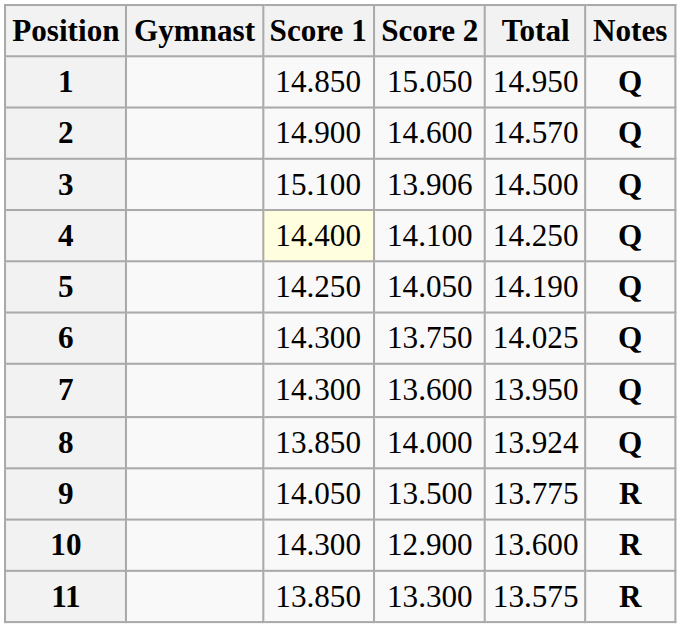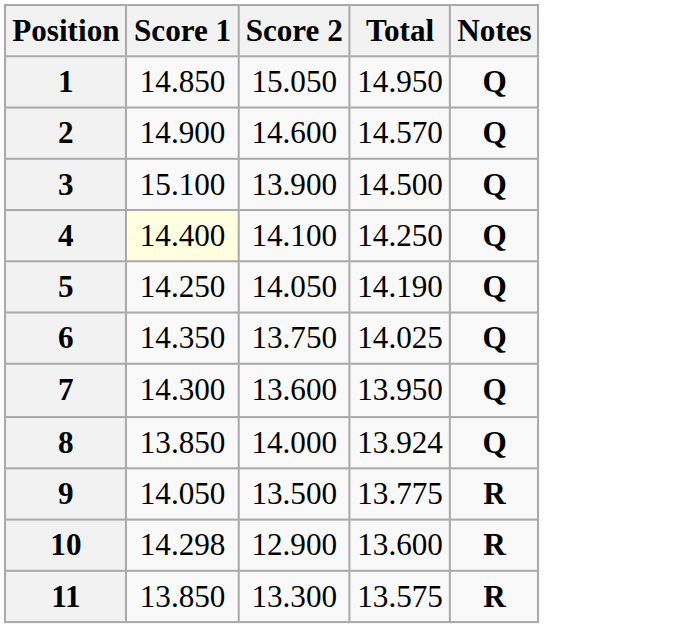 <table class="wikitable sortable" style="text-align:center; font-size:95%">
 <tr>
 <th scope=col>Position</th>
-<th scope=col>Gymnast</th>
 <th scope=col>Score 1</th>
 <th scope=col>Score 2</th>
 <th scope=col>Total</th>
 <th scope=col>Notes</th>
 </tr>
 <tr>
 <th scope=row>1</th>
-<td align="left"></td>
 <td>14.850</td>
 <td>15.050</td>
 <td>14.950</td>
 <td><strong>Q</strong></td>
 </tr>
 <tr>
 <th scope=row>2</th>
-<td align="left"></td>
 <td>14.900</td>
 <td>14.600</td>
 <td>14.570</td>
 <td><strong>Q</strong></td>
 </tr>
 <tr>
 <th scope=row>3</th>
-<td align="left"></td>
 <td>15.100</td>
-<td>13.906</td>
+<td>13.900</td>
 <td>14.500</td>
 <td><strong>Q</strong></td>
 </tr>
 <tr>
 <th scope=row>4</th>
-<td align="left"></td>
 <td style="background: lightyellow;">14.400</td>
 <td>14.100</td>
 <td>14.250</td>
 <td><strong>Q</strong></td>
 </tr>
 <tr>
 <th scope=row>5</th>
-<td align="left"></td>
 <td>14.250</td>
 <td>14.050</td>
 <td>14.190</td>
 <td><strong>Q</strong></td>
 </tr>
 <tr>
 <th scope=row>6</th>
-<td align="left"></td>
-<td>14.300</td>
+<td>14.350</td>
 <td>13.750</td>
 <td>14.025</td>
 <td><strong>Q</strong></td>
 </tr>
 <tr>
 <th scope=row>7</th>
-<td align="left"></td>
 <td>14.300</td>
 <td>13.600</td>
 <td>13.950</td>
 <td><strong>Q</strong></td>
 </tr>
 <tr>
 <th scope=row>8</th>
-<td align="left"></td>
 <td>13.850</td>
 <td>14.000</td>
 <td>13.924</td>
 <td><strong>Q</strong></td>
 </tr>
 <tr>
 <th scope=row>9</th>
-<td align="left"></td>
 <td>14.050</td>
 <td>13.500</td>
 <td>13.775</td>
 <td><strong>R</strong></td>
 </tr>
 <tr>
 <th scope=row>10</th>
-<td align="left"></td>
-<td>14.300</td>
+<td>14.298</td>
 <td>12.900</td>
 <td>13.600</td>
 <td><strong>R</strong></td>
 </tr>
 <tr>
 <th scope=row>11</th>
-<td align="left"></td>
 <td>13.850</td>
 <td>13.300</td>
 <td>13.575</td>
 <td><strong>R</strong></td>
 </tr>
 </table>
